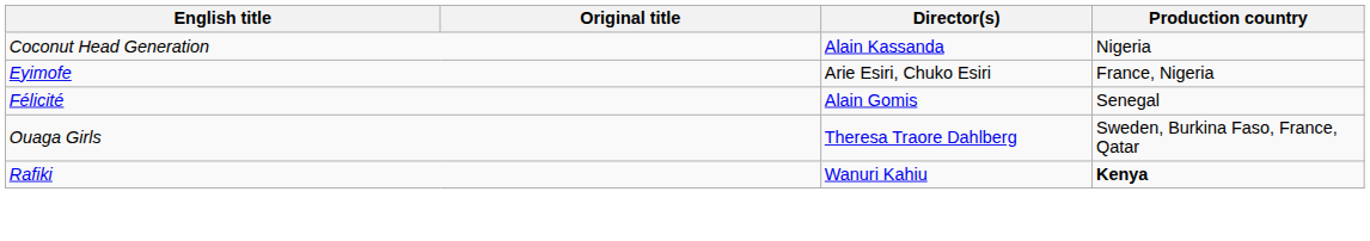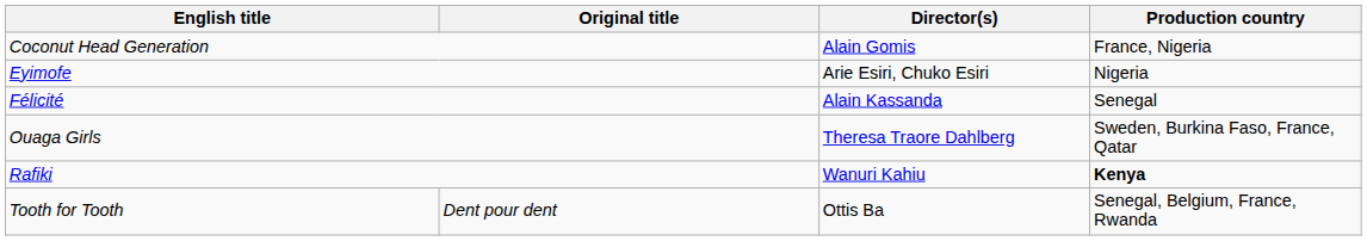 <table class="sortable wikitable" width="100%" cellpadding="5">
 <tr>
 <th scope="col" width="32%">English title</th>
 <th scope="col" width="28%">Original title</th>
 <th scope="col" width="20%">Director(s)</th>
 <th scope="col" width="20%">Production country</th>
 </tr>
 <tr>
 <td colspan=2><em>Coconut Head Generation</em></td>
-<td><a href='#'>Alain Kassanda</a></td>
-<td>Nigeria</td>
+<td><a href='#'>Alain Gomis</a></td>
+<td>France, Nigeria</td>
 </tr>
 <tr>
 <td colspan=2><em><a href='#'>Eyimofe</a></em></td>
 <td>Arie Esiri, Chuko Esiri</td>
-<td>France, Nigeria</td>
+<td>Nigeria</td>
 </tr>
 <tr>
 <td colspan=2><em><a href='#'>Félicité</a></em></td>
-<td><a href='#'>Alain Gomis</a></td>
+<td><a href='#'>Alain Kassanda</a></td>
 <td>Senegal</td>
 </tr>
 <tr>
 <td colspan=2><em>Ouaga Girls</em></td>
 <td><a href='#'>Theresa Traore Dahlberg</a></td>
 <td>Sweden, Burkina Faso, France, Qatar</td>
 </tr>
 <tr>
 <td colspan=2><em><a href='#'>Rafiki</a></em></td>
 <td><a href='#'>Wanuri Kahiu</a></td>
 <td><strong>Kenya</strong></td>
 </tr>
+<tr>
+<td><em>Tooth for Tooth</em></td>
+<td><em>Dent pour dent</em></td>
+<td>Ottis Ba</td>
+<td>Senegal, Belgium, France, Rwanda</td>
+</tr>
 </table>
